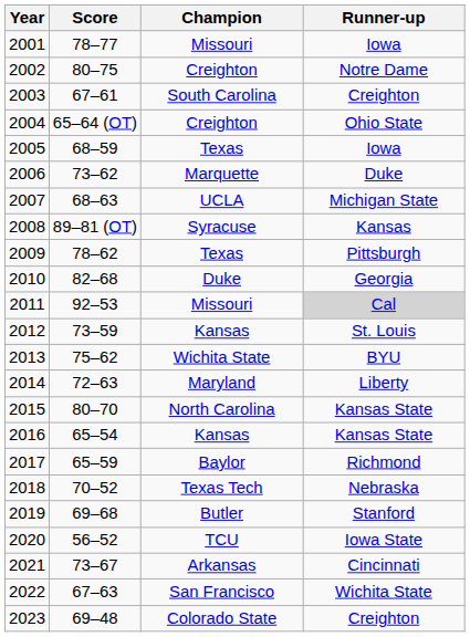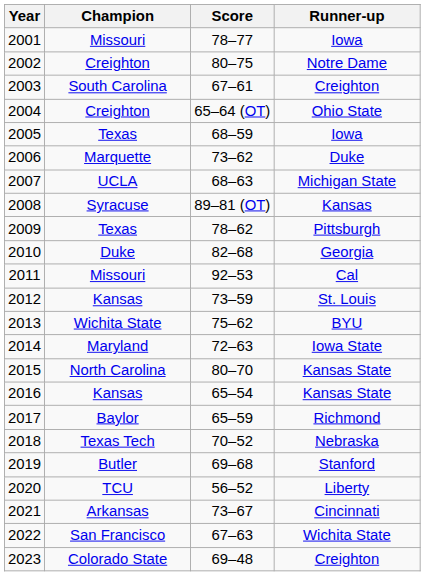 <table class="wikitable" style="text-align:center">
 <tr align=center>
 <th>Year</th>
+<th width=150>Champion</th>
 <th>Score</th>
-<th width=150>Champion</th>
 <th width=150>Runner-up</th>
 </tr>
 <tr>
 <td>2001</td>
+<td><a href='#'>Missouri</a></td>
 <td>78–77</td>
-<td><a href='#'>Missouri</a></td>
 <td><a href='#'>Iowa</a></td>
 </tr>
 <tr>
 <td>2002</td>
+<td><a href='#'>Creighton</a></td>
 <td>80–75</td>
-<td><a href='#'>Creighton</a></td>
 <td><a href='#'>Notre Dame</a></td>
 </tr>
 <tr>
 <td>2003</td>
+<td><a href='#'>South Carolina</a></td>
 <td>67–61</td>
-<td><a href='#'>South Carolina</a></td>
 <td><a href='#'>Creighton</a></td>
 </tr>
 <tr>
 <td>2004</td>
+<td><a href='#'>Creighton</a></td>
 <td>65–64 (<a href='#'>OT</a>)</td>
-<td><a href='#'>Creighton</a></td>
 <td><a href='#'>Ohio State</a></td>
 </tr>
 <tr>
 <td>2005</td>
+<td><a href='#'>Texas</a></td>
 <td>68–59</td>
-<td><a href='#'>Texas</a></td>
 <td><a href='#'>Iowa</a></td>
 </tr>
 <tr>
 <td>2006</td>
+<td><a href='#'>Marquette</a></td>
 <td>73–62</td>
-<td><a href='#'>Marquette</a></td>
 <td><a href='#'>Duke</a></td>
 </tr>
 <tr>
 <td>2007</td>
+<td><a href='#'>UCLA</a></td>
 <td>68–63</td>
-<td><a href='#'>UCLA</a></td>
 <td><a href='#'>Michigan State</a></td>
 </tr>
 <tr>
 <td>2008</td>
+<td><a href='#'>Syracuse</a></td>
 <td>89–81 (<a href='#'>OT</a>)</td>
-<td><a href='#'>Syracuse</a></td>
 <td><a href='#'>Kansas</a></td>
 </tr>
 <tr>
 <td>2009</td>
+<td><a href='#'>Texas</a></td>
 <td>78–62</td>
-<td><a href='#'>Texas</a></td>
 <td><a href='#'>Pittsburgh</a></td>
 </tr>
 <tr>
 <td>2010</td>
+<td><a href='#'>Duke</a></td>
 <td>82–68</td>
-<td><a href='#'>Duke</a></td>
 <td><a href='#'>Georgia</a></td>
 </tr>
 <tr>
 <td>2011</td>
+<td><a href='#'>Missouri</a></td>
 <td>92–53</td>
-<td><a href='#'>Missouri</a></td>
-<td style="background: lightgrey;"><a href='#'>Cal</a></td>
+<td><a href='#'>Cal</a></td>
 </tr>
 <tr>
 <td>2012</td>
+<td><a href='#'>Kansas</a></td>
 <td>73–59</td>
-<td><a href='#'>Kansas</a></td>
 <td><a href='#'>St. Louis</a></td>
 </tr>
 <tr>
 <td>2013</td>
+<td><a href='#'>Wichita State</a></td>
 <td>75–62</td>
-<td><a href='#'>Wichita State</a></td>
 <td><a href='#'>BYU</a></td>
 </tr>
 <tr>
 <td>2014</td>
+<td><a href='#'>Maryland</a></td>
 <td>72–63</td>
-<td><a href='#'>Maryland</a></td>
-<td><a href='#'>Liberty</a></td>
+<td><a href='#'>Iowa State</a></td>
 </tr>
 <tr>
 <td>2015</td>
+<td><a href='#'>North Carolina</a></td>
 <td>80–70</td>
-<td><a href='#'>North Carolina</a></td>
 <td><a href='#'>Kansas State</a></td>
 </tr>
 <tr>
 <td>2016</td>
+<td><a href='#'>Kansas</a></td>
 <td>65–54</td>
-<td><a href='#'>Kansas</a></td>
 <td><a href='#'>Kansas State</a></td>
 </tr>
 <tr>
 <td>2017</td>
+<td><a href='#'>Baylor</a></td>
 <td>65–59</td>
-<td><a href='#'>Baylor</a></td>
 <td><a href='#'>Richmond</a></td>
 </tr>
 <tr>
 <td>2018</td>
+<td><a href='#'>Texas Tech</a></td>
 <td>70–52</td>
-<td><a href='#'>Texas Tech</a></td>
 <td><a href='#'>Nebraska</a></td>
 </tr>
 <tr>
 <td>2019</td>
+<td><a href='#'>Butler</a></td>
 <td>69–68</td>
-<td><a href='#'>Butler</a></td>
 <td><a href='#'>Stanford</a></td>
 </tr>
 <tr>
 <td>2020</td>
+<td><a href='#'>TCU</a></td>
 <td>56–52</td>
-<td><a href='#'>TCU</a></td>
-<td><a href='#'>Iowa State</a></td>
+<td><a href='#'>Liberty</a></td>
 </tr>
 <tr>
 <td>2021</td>
+<td><a href='#'>Arkansas</a></td>
 <td>73–67</td>
-<td><a href='#'>Arkansas</a></td>
 <td><a href='#'>Cincinnati</a></td>
 </tr>
 <tr>
 <td>2022</td>
+<td><a href='#'>San Francisco</a></td>
 <td>67–63</td>
-<td><a href='#'>San Francisco</a></td>
 <td><a href='#'>Wichita State</a></td>
 </tr>
 <tr>
 <td>2023</td>
+<td><a href='#'>Colorado State</a></td>
 <td>69–48</td>
-<td><a href='#'>Colorado State</a></td>
 <td><a href='#'>Creighton</a></td>
 </tr>
 </table>
